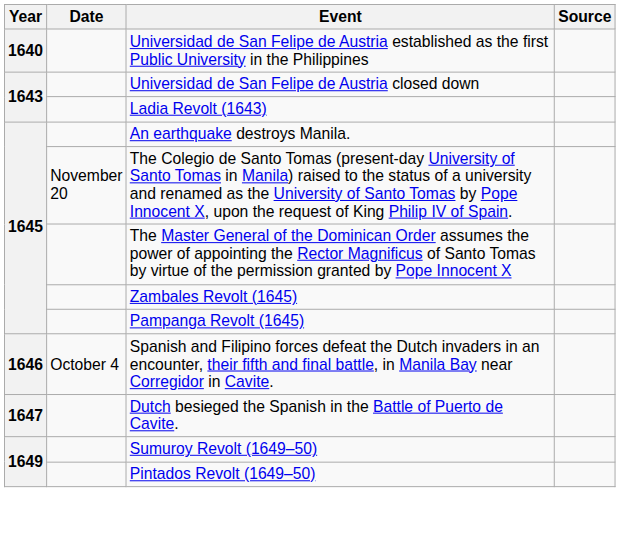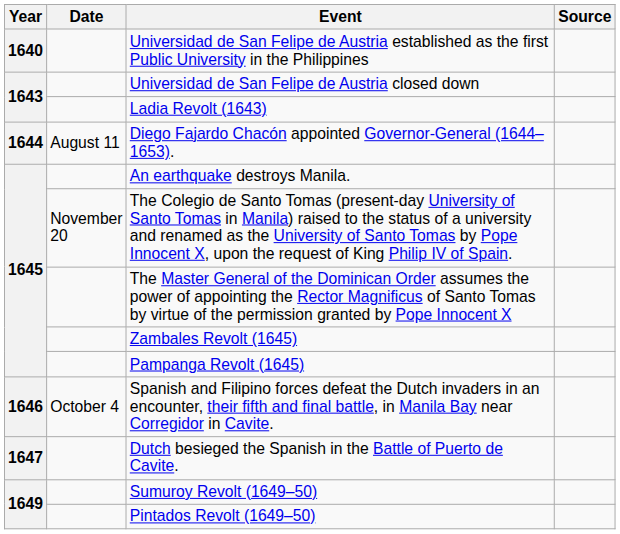 <table class="wikitable toptextcells" style="width:100%;">
 <tr>
 <th scope="col" style="width:6%;">Year</th>
 <th scope="col" style="width:10%;">Date</th>
 <th scope="col">Event</th>
 <th scope="col" style="width:8%;">Source</th>
 </tr>
 <tr>
 <th scope="row">1640</th>
 <td></td>
 <td><a href='#'>Universidad de San Felipe de Austria</a> established as the first <a href='#'>Public University</a> in the Philippines</td>
 <td></td>
 </tr>
 <tr>
 <th scope="row" rowspan="2">1643</th>
 <td></td>
 <td><a href='#'>Universidad de San Felipe de Austria</a> closed down</td>
 <td></td>
 </tr>
 <tr>
 <td></td>
 <td><a href='#'>Ladia Revolt (1643)</a></td>
+<td></td>
+</tr>
+<tr>
+<th scope="row">1644</th>
+<td>August 11</td>
+<td><a href='#'>Diego Fajardo Chacón</a> appointed <a href='#'>Governor-General (1644–1653)</a>.</td>
 <td></td>
 </tr>
 <tr>
 <th scope="row" rowspan="5">1645</th>
 <td></td>
 <td><a href='#'>An earthquake</a> destroys Manila.</td>
 <td></td>
 </tr>
 <tr>
 <td>November 20</td>
 <td>The Colegio de Santo Tomas (present-day <a href='#'>University of Santo Tomas</a> in <a href='#'>Manila</a>) raised to the status of a university and renamed as the <a href='#'>University of Santo Tomas</a> by <a href='#'>Pope Innocent X</a>, upon the request of King <a href='#'>Philip IV of Spain</a>.</td>
 <td></td>
 </tr>
 <tr>
 <td></td>
 <td>The <a href='#'>Master General of the Dominican Order</a> assumes the power of appointing the <a href='#'>Rector Magnificus</a> of Santo Tomas by virtue of the permission granted by <a href='#'>Pope Innocent X</a></td>
 <td></td>
 </tr>
 <tr>
 <td></td>
 <td><a href='#'>Zambales Revolt (1645)</a></td>
 <td></td>
 </tr>
 <tr>
 <td></td>
 <td><a href='#'>Pampanga Revolt (1645)</a></td>
 <td></td>
 </tr>
 <tr>
 <th scope="row">1646</th>
 <td>October 4</td>
 <td>Spanish and Filipino forces defeat the Dutch invaders in an encounter, <a href='#'>their fifth and final battle</a>, in <a href='#'>Manila Bay</a> near <a href='#'>Corregidor</a> in <a href='#'>Cavite</a>.</td>
 <td></td>
 </tr>
 <tr>
 <th scope="row">1647</th>
 <td></td>
 <td><a href='#'>Dutch</a> besieged the Spanish in the <a href='#'>Battle of Puerto de Cavite</a>.</td>
 <td></td>
 </tr>
 <tr>
 <th scope="row" rowspan="2">1649</th>
 <td></td>
 <td><a href='#'>Sumuroy Revolt (1649–50)</a></td>
 <td></td>
 </tr>
 <tr>
 <td></td>
 <td><a href='#'>Pintados Revolt (1649–50)</a></td>
 <td></td>
 </tr>
 </table>
